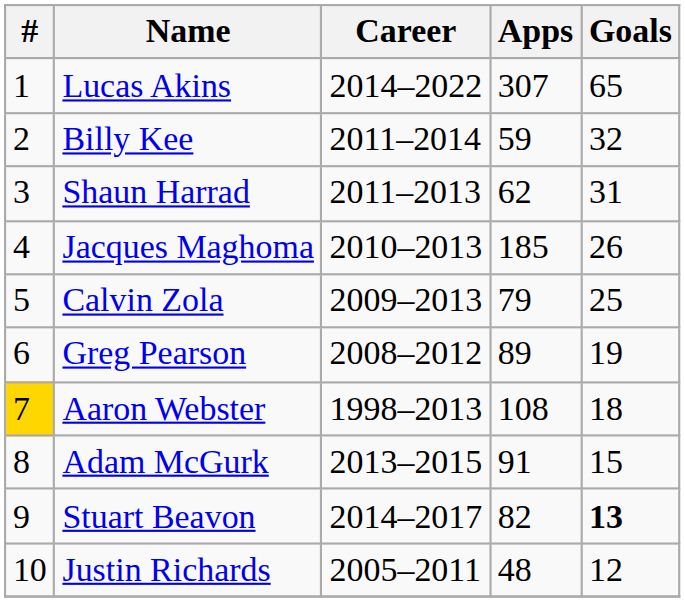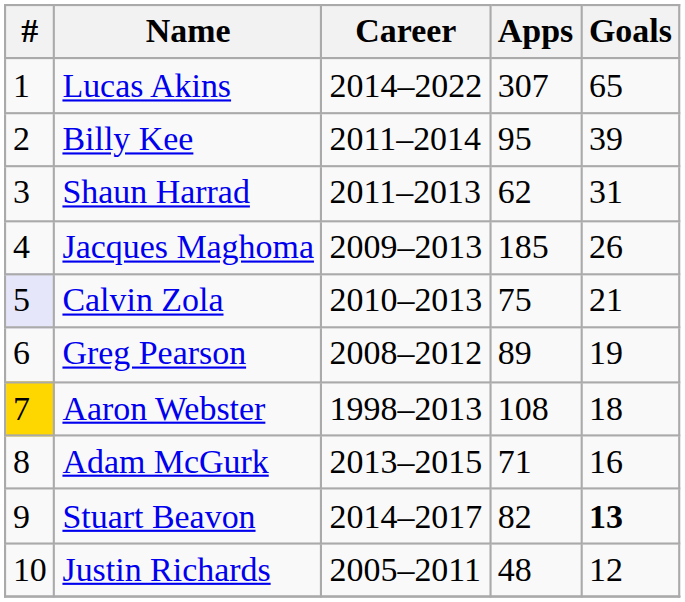 <table class="wikitable">
 <tr>
 <th>#</th>
 <th>Name</th>
 <th>Career</th>
 <th>Apps</th>
 <th>Goals</th>
 </tr>
 <tr>
 <td>1</td>
 <td> <a href='#'>Lucas Akins</a></td>
 <td>2014–2022</td>
 <td>307</td>
 <td>65</td>
 </tr>
 <tr>
 <td>2</td>
 <td> <a href='#'>Billy Kee</a></td>
 <td>2011–2014</td>
-<td>59</td>
-<td>32</td>
+<td>95</td>
+<td>39</td>
 </tr>
 <tr>
 <td>3</td>
 <td> <a href='#'>Shaun Harrad</a></td>
 <td>2011–2013</td>
 <td>62</td>
 <td>31</td>
 </tr>
 <tr>
 <td>4</td>
 <td> <a href='#'>Jacques Maghoma</a></td>
-<td>2010–2013</td>
+<td>2009–2013</td>
 <td>185</td>
 <td>26</td>
 </tr>
 <tr>
-<td>5</td>
+<td style="background: lavender;">5</td>
 <td> <a href='#'>Calvin Zola</a></td>
-<td>2009–2013</td>
-<td>79</td>
-<td>25</td>
+<td>2010–2013</td>
+<td>75</td>
+<td>21</td>
 </tr>
 <tr>
 <td>6</td>
 <td> <a href='#'>Greg Pearson</a></td>
 <td>2008–2012</td>
 <td>89</td>
 <td>19</td>
 </tr>
 <tr>
 <td style="background: gold;">7</td>
 <td> <a href='#'>Aaron Webster</a></td>
 <td>1998–2013</td>
 <td>108</td>
 <td>18</td>
 </tr>
 <tr>
 <td>8</td>
 <td> <a href='#'>Adam McGurk</a></td>
 <td>2013–2015</td>
-<td>91</td>
-<td>15</td>
+<td>71</td>
+<td>16</td>
 </tr>
 <tr>
 <td>9</td>
 <td> <a href='#'>Stuart Beavon</a></td>
 <td>2014–2017</td>
 <td>82</td>
 <td><strong>13</strong></td>
 </tr>
 <tr>
 <td>10</td>
 <td> <a href='#'>Justin Richards</a></td>
 <td>2005–2011</td>
 <td>48</td>
 <td>12</td>
 </tr>
 <tr>
 </tr>
 </table>
